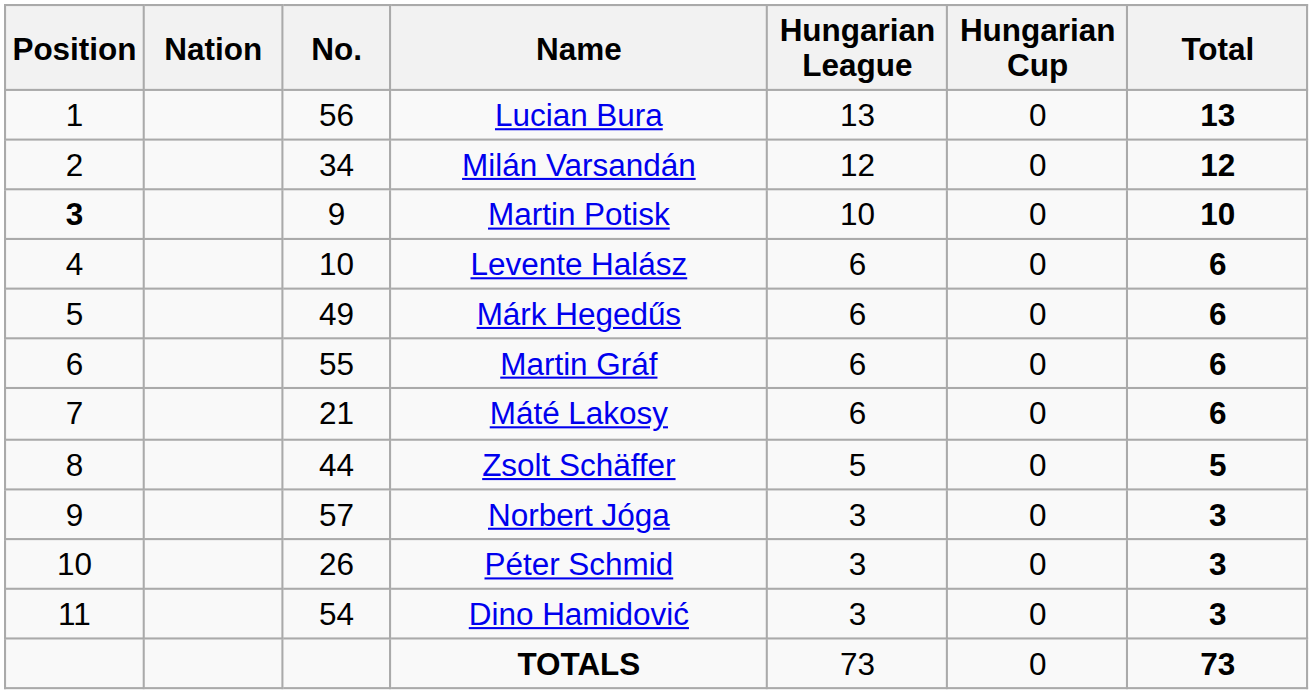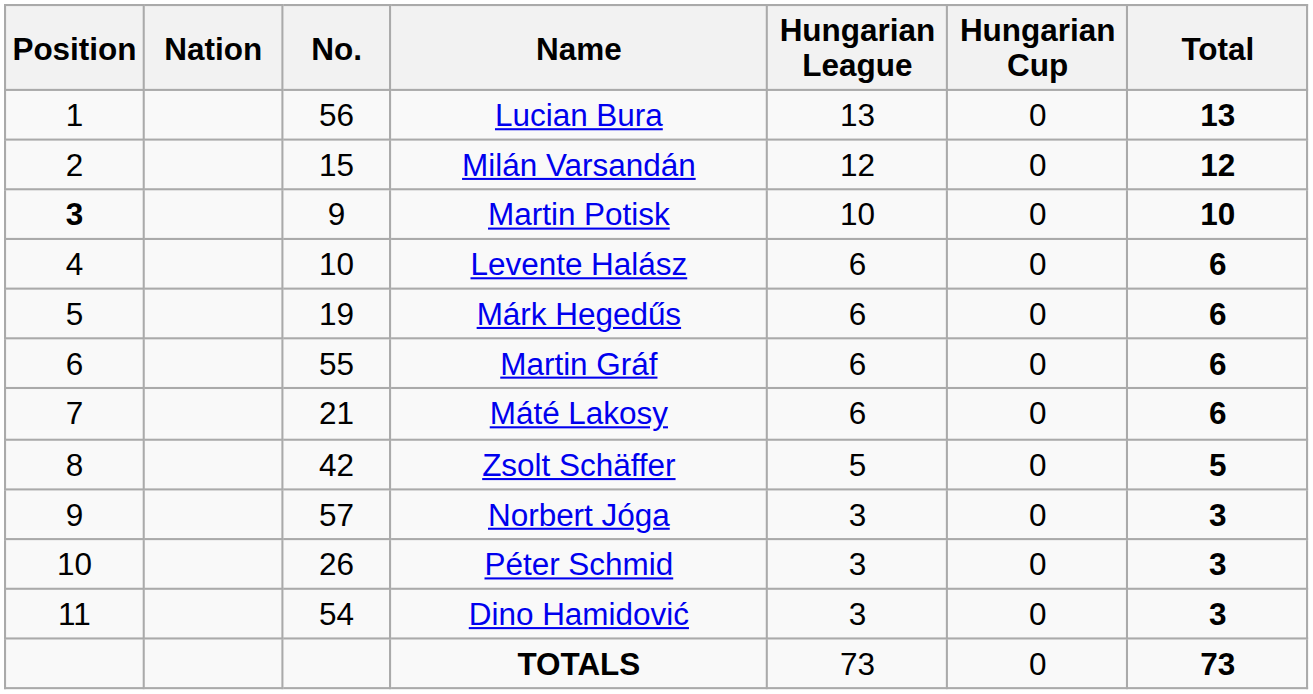 <table class="wikitable" style="font-size: 95%; text-align: center;">
 <tr>
 <th width=60>Position</th>
 <th width=60>Nation</th>
 <th width=45>No.</th>
 <th width=175>Name</th>
 <th width=80>Hungarian League</th>
 <th width=80>Hungarian Cup</th>
 <th width=80>Total</th>
 </tr>
 <tr>
 <td>1</td>
 <td></td>
 <td>56</td>
 <td><a href='#'>Lucian Bura</a></td>
 <td>13</td>
 <td>0</td>
 <td><strong>13</strong></td>
 </tr>
 <tr>
 <td>2</td>
 <td></td>
-<td>34</td>
+<td>15</td>
 <td><a href='#'>Milán Varsandán</a></td>
 <td>12</td>
 <td>0</td>
 <td><strong>12</strong></td>
 </tr>
 <tr>
 <td><strong>3</strong></td>
 <td></td>
 <td>9</td>
 <td><a href='#'>Martin Potisk</a></td>
 <td>10</td>
 <td>0</td>
 <td><strong>10</strong></td>
 </tr>
 <tr>
 <td>4</td>
 <td></td>
 <td>10</td>
 <td><a href='#'>Levente Halász</a></td>
 <td>6</td>
 <td>0</td>
 <td><strong>6</strong></td>
 </tr>
 <tr>
 <td>5</td>
 <td></td>
-<td>49</td>
+<td>19</td>
 <td><a href='#'>Márk Hegedűs</a></td>
 <td>6</td>
 <td>0</td>
 <td><strong>6</strong></td>
 </tr>
 <tr>
 <td>6</td>
 <td></td>
 <td>55</td>
 <td><a href='#'>Martin Gráf</a></td>
 <td>6</td>
 <td>0</td>
 <td><strong>6</strong></td>
 </tr>
 <tr>
 <td>7</td>
 <td></td>
 <td>21</td>
 <td><a href='#'>Máté Lakosy</a></td>
 <td>6</td>
 <td>0</td>
 <td><strong>6</strong></td>
 </tr>
 <tr>
 <td>8</td>
 <td></td>
-<td>44</td>
+<td>42</td>
 <td><a href='#'>Zsolt Schäffer</a></td>
 <td>5</td>
 <td>0</td>
 <td><strong>5</strong></td>
 </tr>
 <tr>
 <td>9</td>
 <td></td>
 <td>57</td>
 <td><a href='#'>Norbert Jóga</a></td>
 <td>3</td>
 <td>0</td>
 <td><strong>3</strong></td>
 </tr>
 <tr>
 <td>10</td>
 <td></td>
 <td>26</td>
 <td><a href='#'>Péter Schmid</a></td>
 <td>3</td>
 <td>0</td>
 <td><strong>3</strong></td>
 </tr>
 <tr>
 <td>11</td>
 <td></td>
 <td>54</td>
 <td><a href='#'>Dino Hamidović</a></td>
 <td>3</td>
 <td>0</td>
 <td><strong>3</strong></td>
 </tr>
 <tr>
 <td></td>
 <td></td>
 <td></td>
 <td><strong>TOTALS</strong></td>
 <td>73</td>
 <td>0</td>
 <td><strong>73</strong></td>
 </tr>
 </table>
